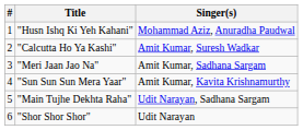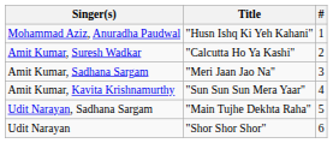 <table class="wikitable" style="font-size:95%;">
 <tr>
+<th>Singer(s)</th>
+<th>Title</th>
 <th>#</th>
-<th>Title</th>
-<th>Singer(s)</th>
 </tr>
 <tr>
+<td><a href='#'>Mohammad Aziz</a>, <a href='#'>Anuradha Paudwal</a></td>
+<td>"Husn Ishq Ki Yeh Kahani"</td>
 <td>1</td>
-<td>"Husn Ishq Ki Yeh Kahani"</td>
-<td><a href='#'>Mohammad Aziz</a>, <a href='#'>Anuradha Paudwal</a></td>
 </tr>
 <tr>
+<td><a href='#'>Amit Kumar</a>, <a href='#'>Suresh Wadkar</a></td>
+<td>"Calcutta Ho Ya Kashi"</td>
 <td>2</td>
-<td>"Calcutta Ho Ya Kashi"</td>
-<td><a href='#'>Amit Kumar</a>, <a href='#'>Suresh Wadkar</a></td>
 </tr>
 <tr>
+<td>Amit Kumar, <a href='#'>Sadhana Sargam</a></td>
+<td>"Meri Jaan Jao Na"</td>
 <td>3</td>
-<td>"Meri Jaan Jao Na"</td>
-<td>Amit Kumar, <a href='#'>Sadhana Sargam</a></td>
 </tr>
 <tr>
+<td>Amit Kumar, <a href='#'>Kavita Krishnamurthy</a></td>
+<td>"Sun Sun Sun Mera Yaar"</td>
 <td>4</td>
-<td>"Sun Sun Sun Mera Yaar"</td>
-<td>Amit Kumar, <a href='#'>Kavita Krishnamurthy</a></td>
 </tr>
 <tr>
+<td><a href='#'>Udit Narayan</a>, Sadhana Sargam</td>
+<td>"Main Tujhe Dekhta Raha"</td>
 <td>5</td>
-<td>"Main Tujhe Dekhta Raha"</td>
-<td><a href='#'>Udit Narayan</a>, Sadhana Sargam</td>
 </tr>
 <tr>
+<td>Udit Narayan</td>
+<td>"Shor Shor Shor"</td>
 <td>6</td>
-<td>"Shor Shor Shor"</td>
-<td>Udit Narayan</td>
 </tr>
 </table>
